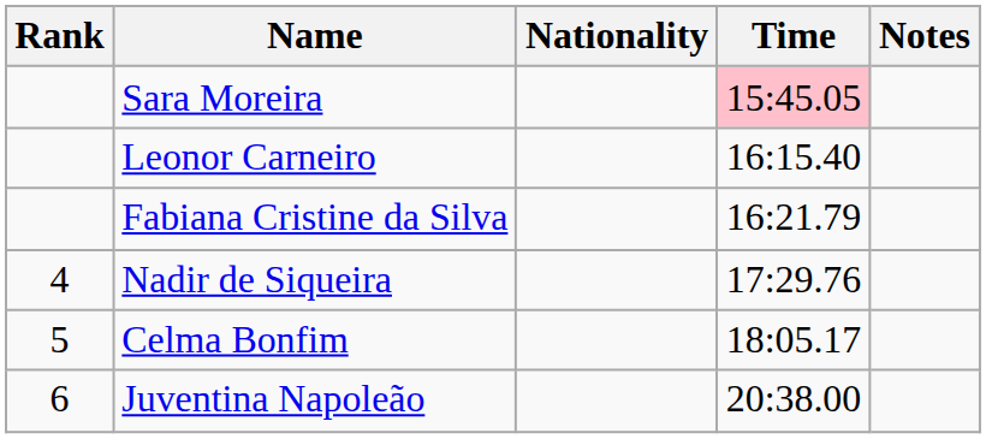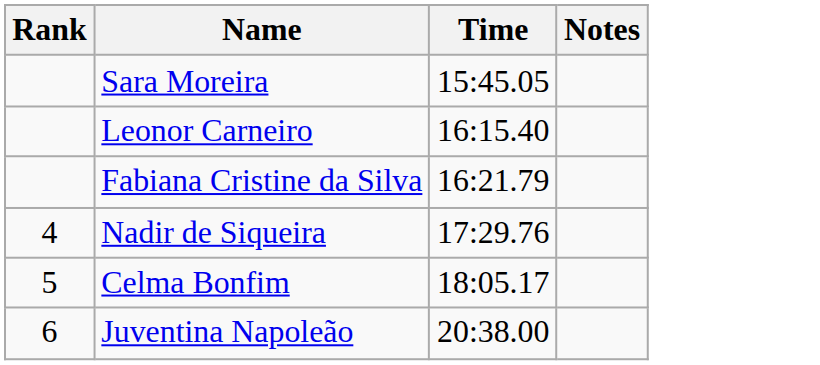 <table class="wikitable sortable" style="text-align:center">
 <tr>
 <th>Rank</th>
 <th>Name</th>
-<th>Nationality</th>
 <th>Time</th>
 <th>Notes</th>
 </tr>
 <tr>
 <td></td>
 <td align=left><a href='#'>Sara Moreira</a></td>
-<td align=left></td>
-<td style="background: pink;">15:45.05</td>
+<td>15:45.05</td>
 <td></td>
 </tr>
 <tr>
 <td></td>
 <td align=left><a href='#'>Leonor Carneiro</a></td>
-<td align=left></td>
 <td>16:15.40</td>
 <td></td>
 </tr>
 <tr>
 <td></td>
 <td align=left><a href='#'>Fabiana Cristine da Silva</a></td>
-<td align=left></td>
 <td>16:21.79</td>
 <td></td>
 </tr>
 <tr>
 <td>4</td>
 <td align=left><a href='#'>Nadir de Siqueira</a></td>
-<td align=left></td>
 <td>17:29.76</td>
 <td></td>
 </tr>
 <tr>
 <td>5</td>
 <td align=left><a href='#'>Celma Bonfim</a></td>
-<td align=left></td>
 <td>18:05.17</td>
 <td></td>
 </tr>
 <tr>
 <td>6</td>
 <td align=left><a href='#'>Juventina Napoleão</a></td>
-<td align=left></td>
 <td>20:38.00</td>
 <td></td>
 </tr>
 </table>
